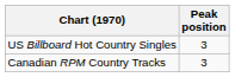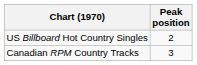 <table class="wikitable sortable">
 <tr>
 <th>Chart (1970)</th>
 <th>Peak<br>position</th>
 </tr>
 <tr>
 <td>US <em>Billboard</em> Hot Country Singles</td>
-<td align="center">3</td>
+<td align="center">2</td>
 </tr>
 <tr>
 <td>Canadian <em>RPM</em> Country Tracks</td>
 <td align="center">3</td>
 </tr>
 </table>
